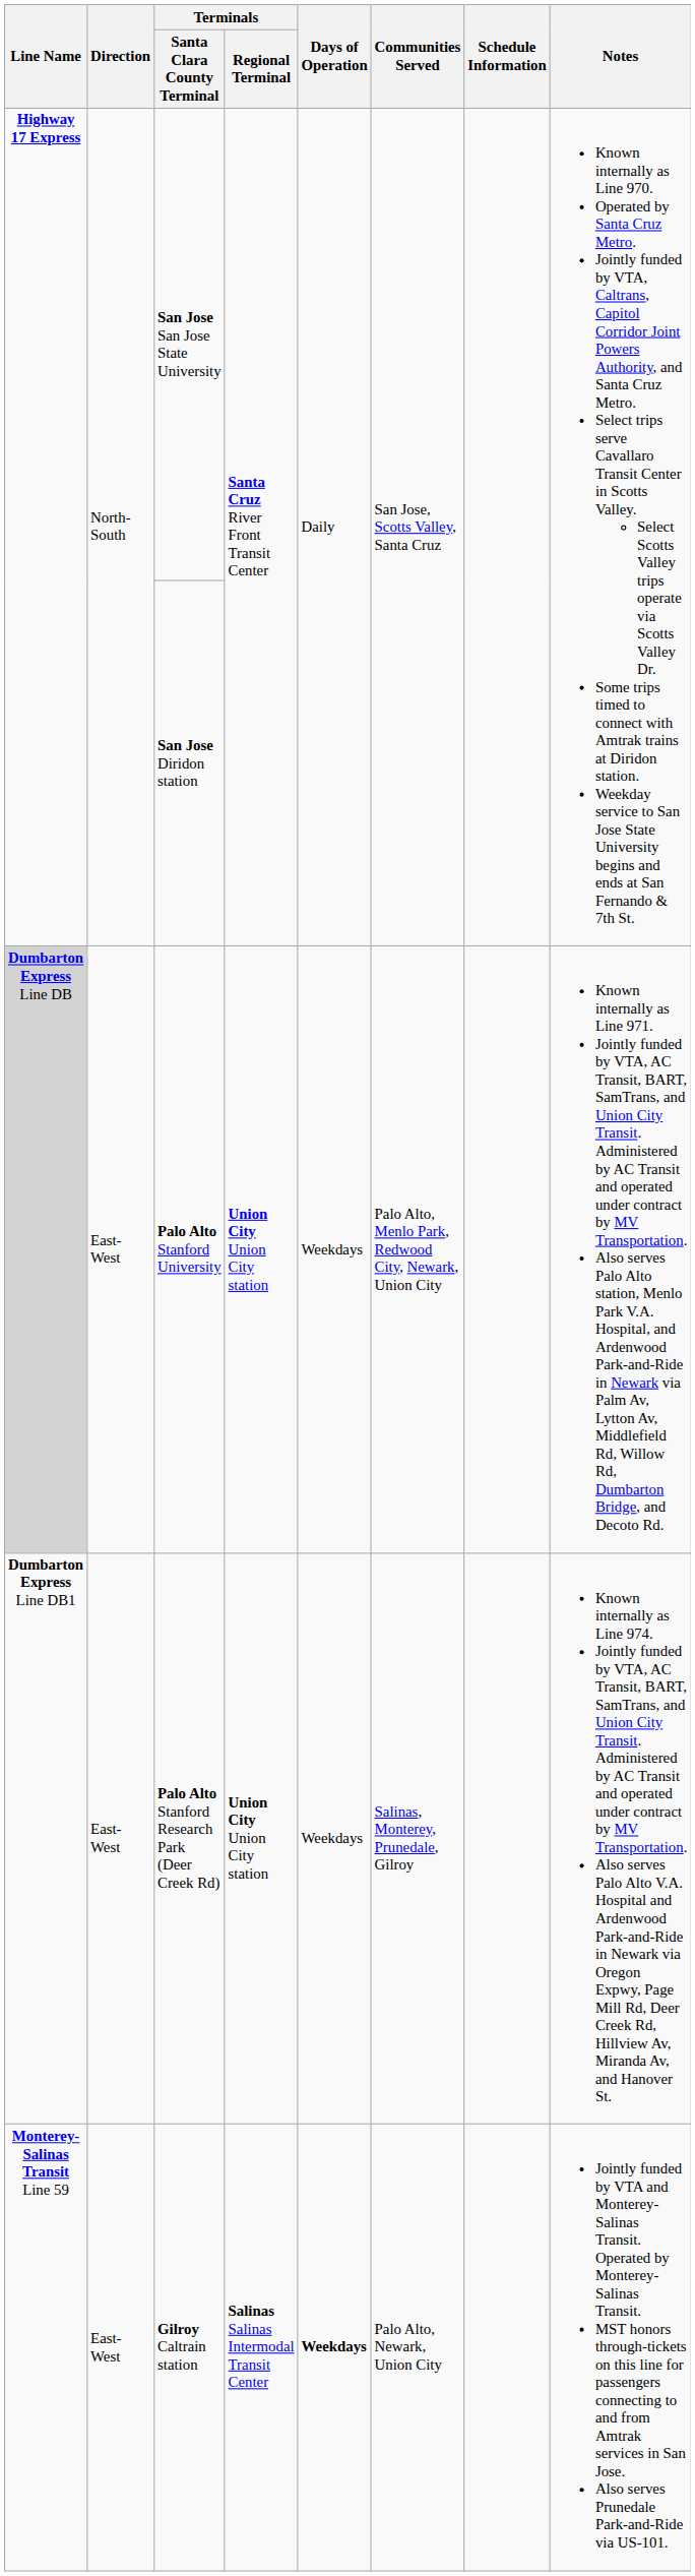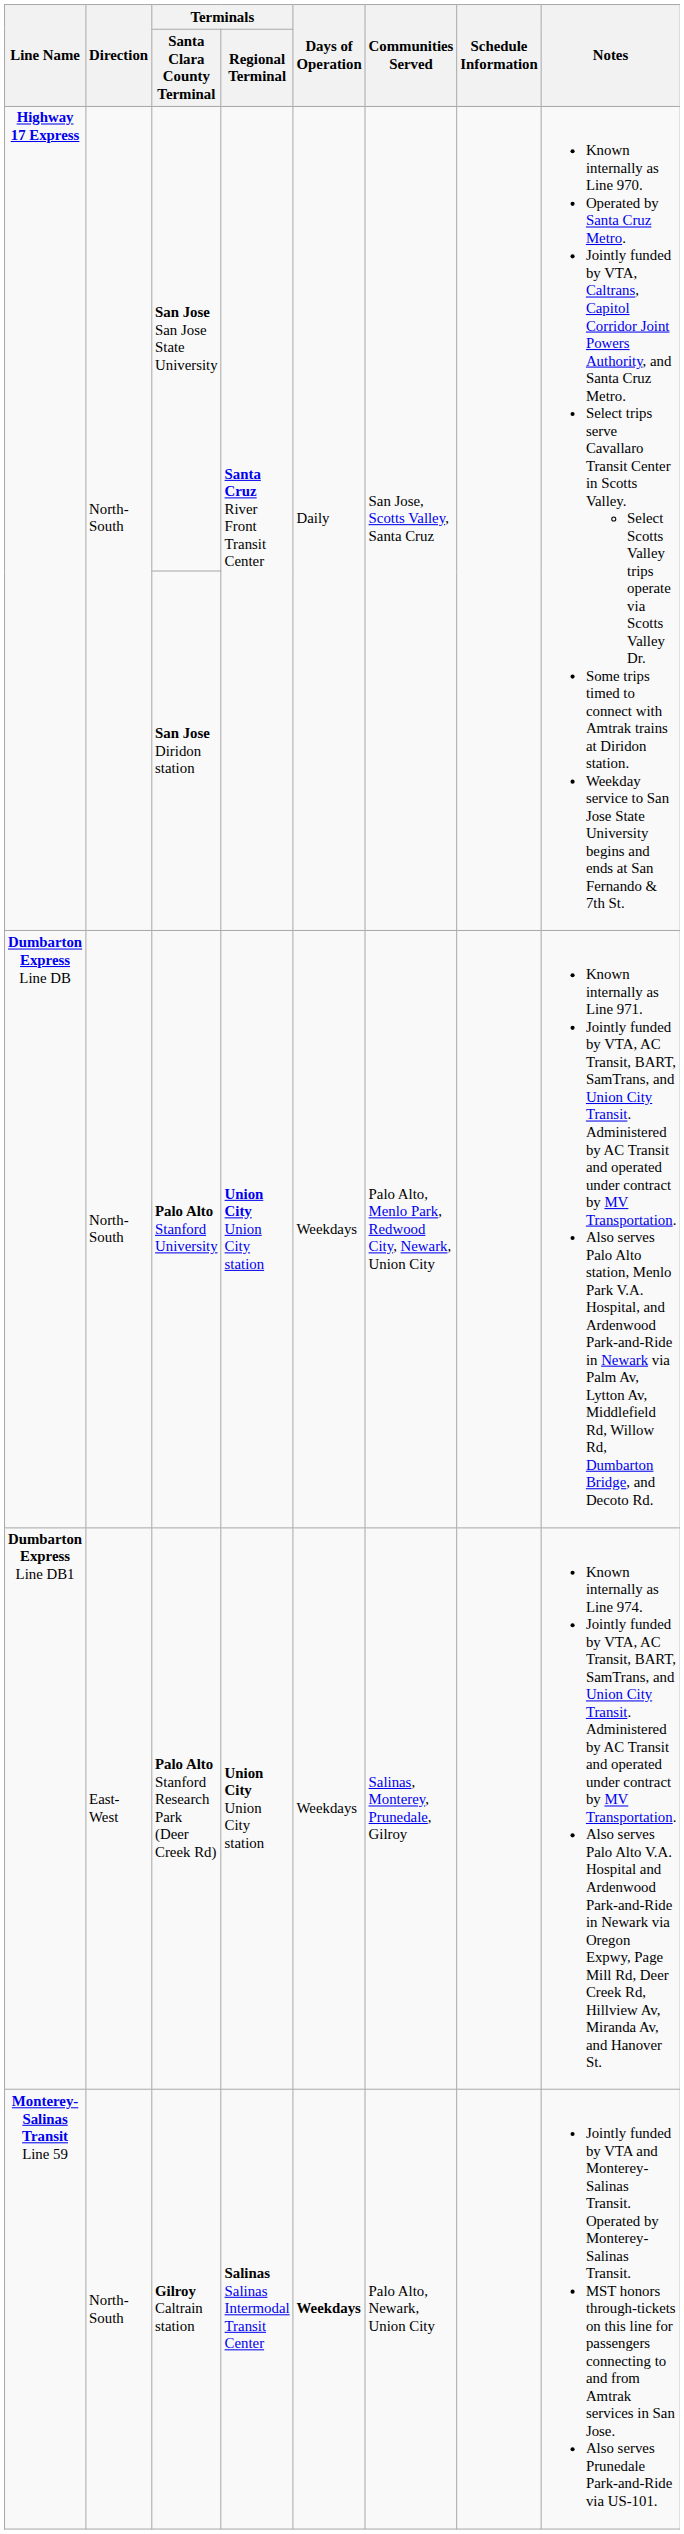 <table class="wikitable" style="font-size: 90%;" |>
 <tr>
 <th rowspan=2>Line Name</th>
 <th rowspan=2>Direction</th>
 <th colspan=2>Terminals</th>
 <th rowspan=2>Days of Operation</th>
 <th rowspan=2>Communities Served</th>
 <th rowspan="2">Schedule Information</th>
 <th rowspan=2>Notes</th>
 </tr>
 <tr>
 <th>Santa Clara County Terminal</th>
 <th>Regional Terminal</th>
 </tr>
 <tr>
 <td rowspan=2 style="vertical-align:top" align="center"><strong><a href='#'>Highway 17 Express</a></strong></td>
 <td rowspan=2>North-South</td>
 <td><strong>San Jose</strong><br>San Jose State University </td>
 <td rowspan=2><strong><a href='#'>Santa Cruz</a></strong><br>River Front Transit Center</td>
 <td rowspan=2>Daily</td>
 <td rowspan=2>San Jose, <a href='#'>Scotts Valley</a>, Santa Cruz</td>
 <td rowspan=2></td>
 <td rowspan="2"><br><ul><li>Known internally as Line 970.</li><li>Operated by <a href='#'>Santa Cruz Metro</a>.</li><li>Jointly funded by VTA, <a href='#'>Caltrans</a>, <a href='#'>Capitol Corridor Joint Powers Authority</a>, and Santa Cruz Metro.</li><li>Select trips serve Cavallaro Transit Center in Scotts Valley.<ul><li>Select Scotts Valley trips operate via Scotts Valley Dr.</li></ul></li><li>Some trips timed to connect with Amtrak trains at Diridon station.</li><li>Weekday service to San Jose State University begins and ends at San Fernando & 7th St.</li></ul></td>
 </tr>
 <tr>
 <td><strong>San Jose</strong><br>Diridon station</td>
 </tr>
 <tr>
-<td align="center" style="background: lightgrey; vertical-align:top"><strong><a href='#'>Dumbarton Express</a></strong><br>Line DB</td>
-<td>East-West</td>
+<td align="center" style="vertical-align:top"><strong><a href='#'>Dumbarton Express</a></strong><br>Line DB</td>
+<td>North-South</td>
 <td><strong>Palo Alto</strong><br><a href='#'>Stanford University</a></td>
 <td><strong><a href='#'>Union City</a></strong><br><a href='#'>Union City station</a></td>
 <td>Weekdays</td>
 <td>Palo Alto, <a href='#'>Menlo Park</a>, <a href='#'>Redwood City</a>, <a href='#'>Newark</a>, Union City</td>
 <td></td>
 <td><br><ul><li>Known internally as Line 971.</li><li>Jointly funded by VTA, AC Transit, BART, SamTrans, and <a href='#'>Union City Transit</a>. Administered by AC Transit and operated under contract by <a href='#'>MV Transportation</a>.</li><li>Also serves Palo Alto station, Menlo Park V.A. Hospital, and Ardenwood Park-and-Ride in <a href='#'>Newark</a> via Palm Av, Lytton Av, Middlefield Rd, Willow Rd, <a href='#'>Dumbarton Bridge</a>, and Decoto Rd.</li></ul></td>
 </tr>
 <tr>
 <td align="center" style="vertical-align:top"><strong>Dumbarton Express</strong><br>Line DB1</td>
 <td>East-West</td>
 <td><strong>Palo Alto</strong><br>Stanford Research Park (Deer Creek Rd)</td>
 <td><strong>Union City</strong><br>Union City station</td>
 <td>Weekdays</td>
 <td><a href='#'>Salinas</a>, <a href='#'>Monterey</a>, <a href='#'>Prunedale</a>, Gilroy</td>
 <td></td>
 <td><br><ul><li>Known internally as Line 974.</li><li>Jointly funded by VTA, AC Transit, BART, SamTrans, and <a href='#'>Union City Transit</a>. Administered by AC Transit and operated under contract by <a href='#'>MV Transportation</a>.</li><li>Also serves Palo Alto V.A. Hospital and Ardenwood Park-and-Ride in Newark via Oregon Expwy, Page Mill Rd, Deer Creek Rd, Hillview Av, Miranda Av, and Hanover St.</li></ul></td>
 </tr>
 <tr>
 <td align="center" style="vertical-align:top"><strong><a href='#'>Monterey-Salinas Transit</a></strong><br>Line 59</td>
-<td>East-West</td>
+<td>North-South</td>
 <td><strong>Gilroy</strong><br>Caltrain station</td>
 <td><strong>Salinas</strong><br><a href='#'>Salinas Intermodal Transit Center</a></td>
 <td><strong>Weekdays</strong></td>
 <td>Palo Alto, Newark, Union City</td>
 <td></td>
 <td><br><ul><li>Jointly funded by VTA and Monterey-Salinas Transit. Operated by Monterey-Salinas Transit.</li><li>MST honors through-tickets on this line for passengers connecting to and from Amtrak services in San Jose.</li><li>Also serves Prunedale Park-and-Ride via US-101.</li></ul></td>
 </tr>
 </table>
